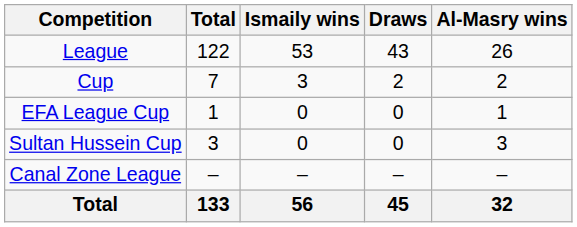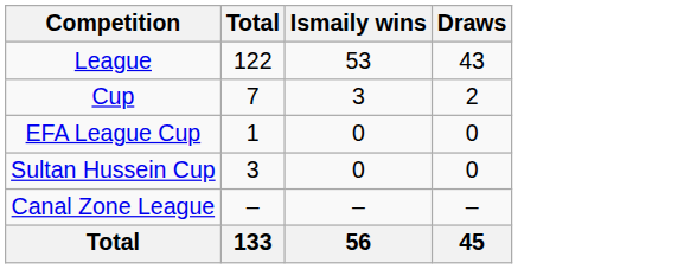 <table class="wikitable" style="text-align: center;">
 <tr>
 <th>Competition</th>
 <th>Total</th>
 <th>Ismaily wins</th>
 <th>Draws</th>
-<th>Al-Masry wins</th>
 </tr>
 <tr>
 <td><a href='#'>League</a></td>
 <td>122</td>
 <td>53</td>
 <td>43</td>
-<td>26</td>
 </tr>
 <tr>
 <td><a href='#'>Cup</a></td>
 <td>7</td>
 <td>3</td>
-<td>2</td>
 <td>2</td>
 </tr>
 <tr>
 <td><a href='#'>EFA League Cup</a></td>
 <td>1</td>
 <td>0</td>
 <td>0</td>
-<td>1</td>
 </tr>
 <tr>
 <td><a href='#'>Sultan Hussein Cup</a></td>
 <td>3</td>
 <td>0</td>
 <td>0</td>
-<td>3</td>
 </tr>
 <tr>
 <td><a href='#'>Canal Zone League</a></td>
-<td>–</td>
 <td>–</td>
 <td>–</td>
 <td>–</td>
 </tr>
 <tr>
 <th>Total</th>
 <th>133</th>
 <th>56</th>
 <th>45</th>
-<th>32</th>
 </tr>
 </table>
